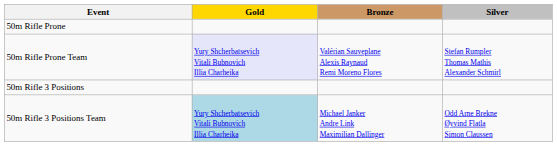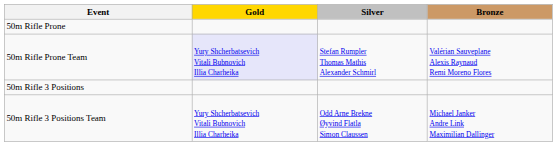 <table class="wikitable" width=70% style="font-size:90%; text-align:left;">
 <tr align=center>
 <th>Event</th>
 <td bgcolor=gold><strong>Gold</strong></td>
+<td bgcolor=silver><strong>Silver</strong></td>
 <td bgcolor=cc9966><strong>Bronze</strong></td>
-<td bgcolor=silver><strong>Silver</strong></td>
 </tr>
 <tr>
 <td>50m Rifle Prone</td>
 <td></td>
 <td></td>
 <td></td>
 </tr>
 <tr>
 <td>50m Rifle Prone Team</td>
 <td style="background: lavender;"><br><small><a href='#'>Yury Shcherbatsevich</a><br><a href='#'>Vitali Bubnovich</a><br><a href='#'>Illia Charheika</a></small></td>
+<td><br><small><a href='#'>Stefan Rumpler</a><br><a href='#'>Thomas Mathis</a><br><a href='#'>Alexander Schmirl</a></small></td>
 <td><br><small><a href='#'>Valérian Sauveplane</a><br><a href='#'>Alexis Raynaud</a><br><a href='#'>Remi Moreno Flores</a></small></td>
-<td><br><small><a href='#'>Stefan Rumpler</a><br><a href='#'>Thomas Mathis</a><br><a href='#'>Alexander Schmirl</a></small></td>
 </tr>
 <tr>
 <td>50m Rifle 3 Positions</td>
 <td></td>
 <td></td>
 <td></td>
 </tr>
 <tr>
 <td>50m Rifle 3 Positions Team</td>
-<td style="background: lightblue;"><br><small><a href='#'>Yury Shcherbatsevich</a><br><a href='#'>Vitali Bubnovich</a><br><a href='#'>Illia Charheika</a></small></td>
+<td><br><small><a href='#'>Yury Shcherbatsevich</a><br><a href='#'>Vitali Bubnovich</a><br><a href='#'>Illia Charheika</a></small></td>
+<td><br><small><a href='#'>Odd Arne Brekne</a><br><a href='#'>Øyvind Flatla</a><br><a href='#'>Simon Claussen</a></small></td>
 <td><br><small><a href='#'>Michael Janker</a><br><a href='#'>Andre Link</a><br><a href='#'>Maximilian Dallinger</a></small></td>
-<td><br><small><a href='#'>Odd Arne Brekne</a><br><a href='#'>Øyvind Flatla</a><br><a href='#'>Simon Claussen</a></small></td>
 </tr>
 </table>
